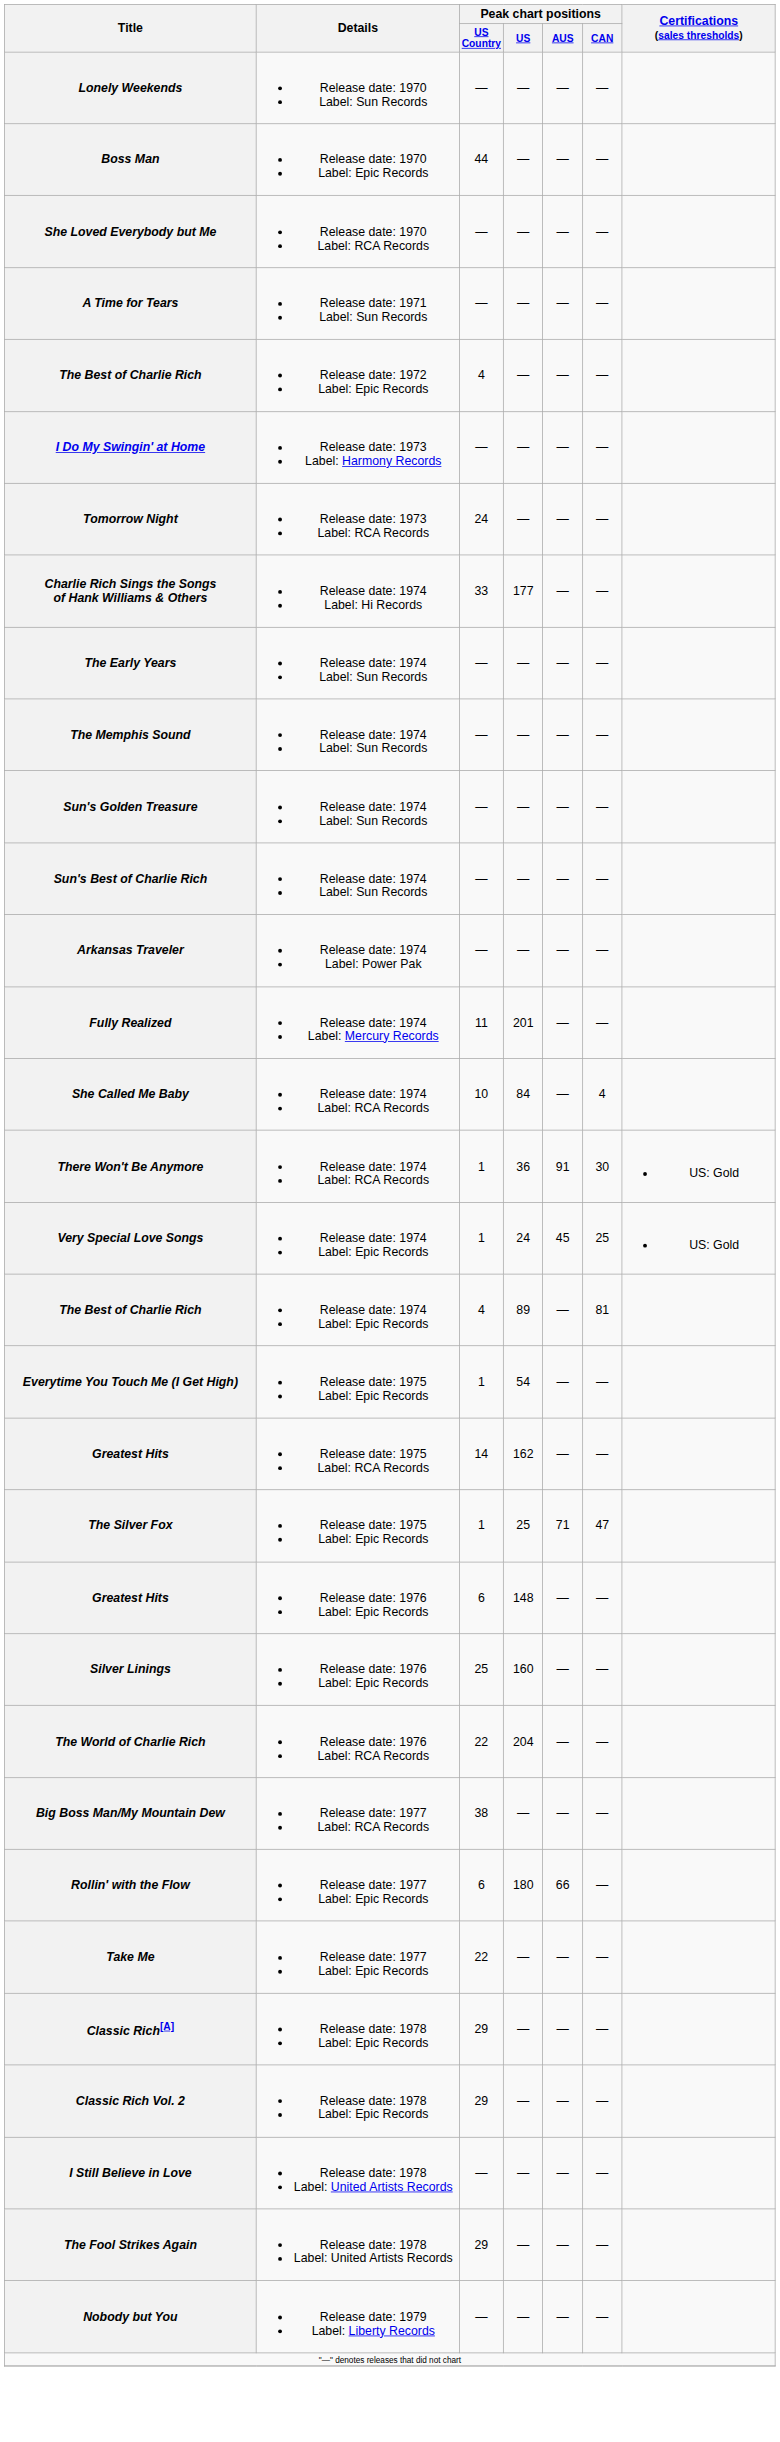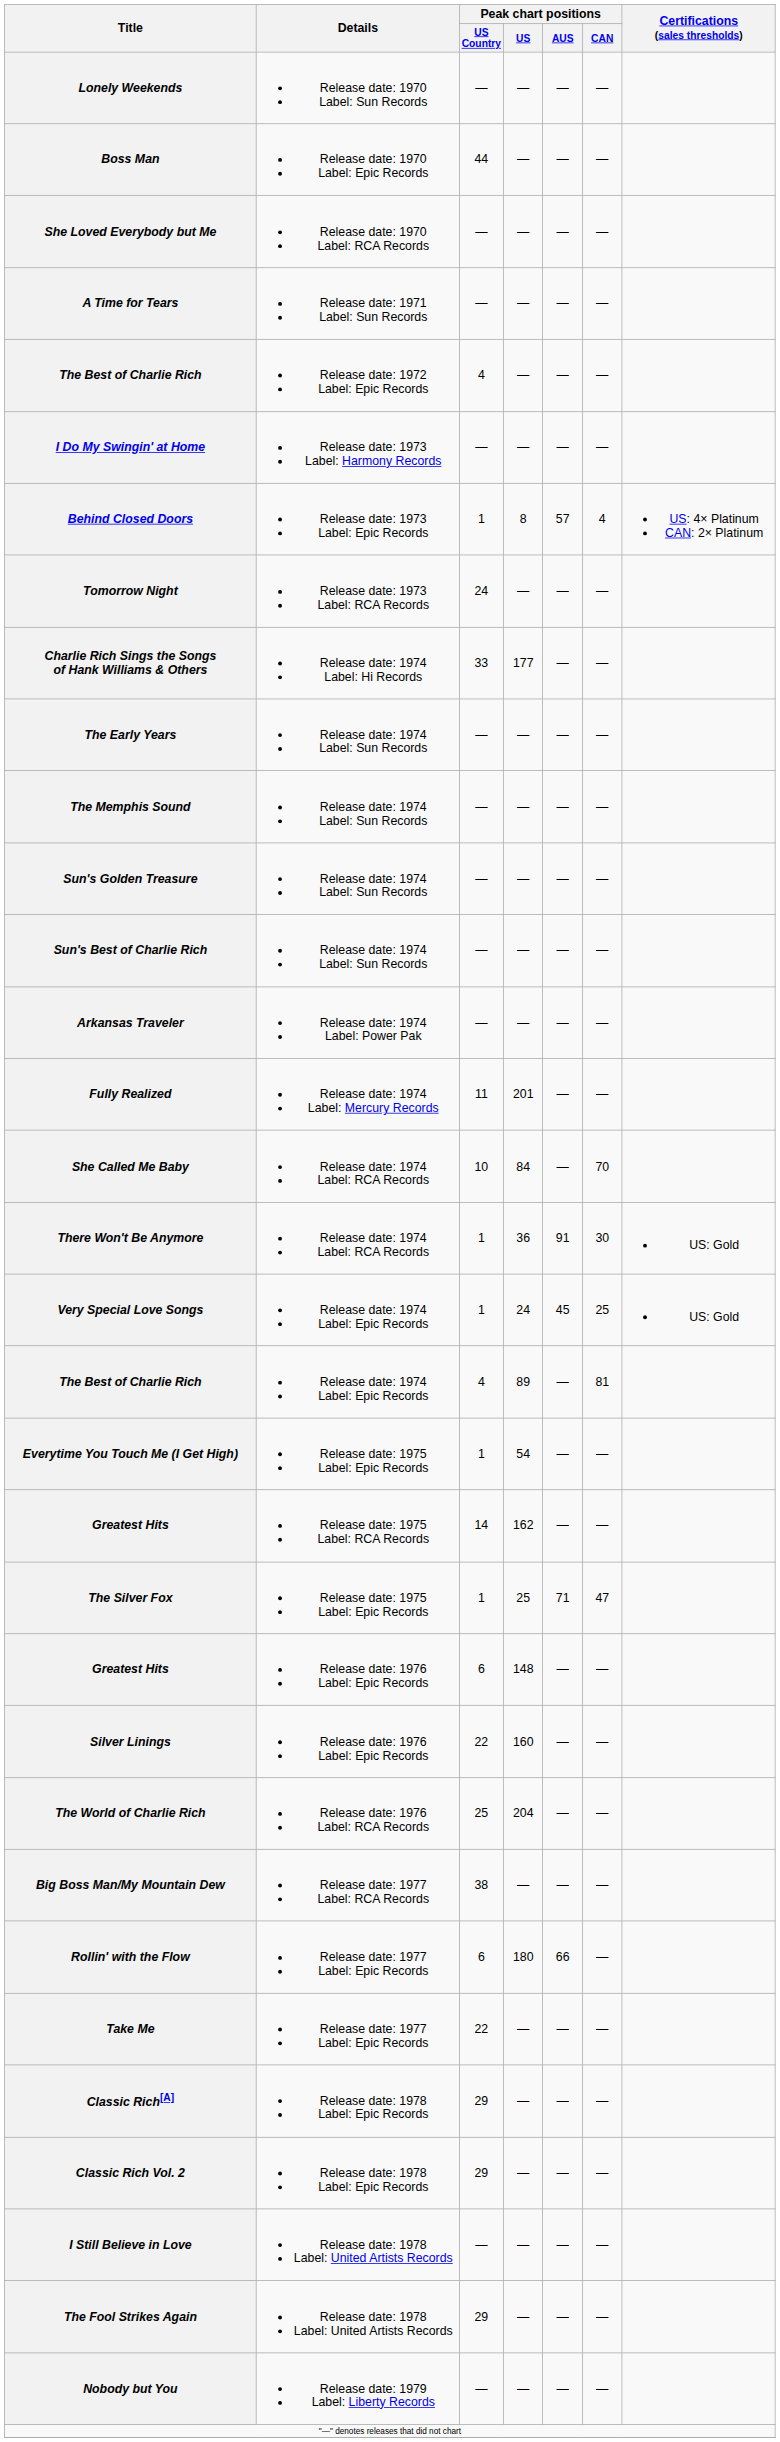 <table class="wikitable plainrowheaders" style="text-align:center;">
 <tr>
 <th rowspan="2" style="width:20em;">Title</th>
 <th rowspan="2" style="width:16em;">Details</th>
 <th colspan="4">Peak chart positions</th>
 <th rowspan="2" style="width:12em;"><a href='#'>Certifications</a><br><small>(<a href='#'>sales thresholds</a>)</small></th>
 </tr>
 <tr style="font-size:smaller;">
 <th width="45"><a href='#'>US Country</a></th>
 <th width="45"><a href='#'>US</a></th>
 <th width="45"><a href='#'>AUS</a></th>
 <th width="45"><a href='#'>CAN</a></th>
 </tr>
 <tr>
 <th scope="row"><em>Lonely Weekends</em></th>
 <td><br><ul><li>Release date: 1970</li><li>Label: Sun Records</li></ul></td>
 <td>—</td>
 <td>—</td>
 <td>—</td>
 <td>—</td>
 <td></td>
 </tr>
 <tr>
 <th scope="row"><em>Boss Man</em></th>
 <td><br><ul><li>Release date: 1970</li><li>Label: Epic Records</li></ul></td>
 <td>44</td>
 <td>—</td>
 <td>—</td>
 <td>—</td>
 <td></td>
 </tr>
 <tr>
 <th scope="row"><em>She Loved Everybody but Me</em></th>
 <td><br><ul><li>Release date: 1970</li><li>Label: RCA Records</li></ul></td>
 <td>—</td>
 <td>—</td>
 <td>—</td>
 <td>—</td>
 <td></td>
 </tr>
 <tr>
 <th scope="row"><em>A Time for Tears</em></th>
 <td><br><ul><li>Release date: 1971</li><li>Label: Sun Records</li></ul></td>
 <td>—</td>
 <td>—</td>
 <td>—</td>
 <td>—</td>
 <td></td>
 </tr>
 <tr>
 <th scope="row"><em>The Best of Charlie Rich</em></th>
 <td><br><ul><li>Release date: 1972</li><li>Label: Epic Records</li></ul></td>
 <td>4</td>
 <td>—</td>
 <td>—</td>
 <td>—</td>
 <td></td>
 </tr>
 <tr>
 <th scope="row"><em><a href='#'>I Do My Swingin' at Home</a></em></th>
 <td><br><ul><li>Release date: 1973</li><li>Label: <a href='#'>Harmony Records</a></li></ul></td>
 <td>—</td>
 <td>—</td>
 <td>—</td>
 <td>—</td>
 <td></td>
+</tr>
+<tr>
+<th scope="row"><em><a href='#'>Behind Closed Doors</a></em></th>
+<td><br><ul><li>Release date: 1973</li><li>Label: Epic Records</li></ul></td>
+<td>1</td>
+<td>8</td>
+<td>57</td>
+<td>4</td>
+<td><br><ul><li><a href='#'>US</a>: 4× Platinum</li><li><a href='#'>CAN</a>: 2× Platinum</li></ul></td>
 </tr>
 <tr>
 <th scope="row"><em>Tomorrow Night</em></th>
 <td><br><ul><li>Release date: 1973</li><li>Label: RCA Records</li></ul></td>
 <td>24</td>
 <td>—</td>
 <td>—</td>
 <td>—</td>
 <td></td>
 </tr>
 <tr>
 <th scope="row"><em>Charlie Rich Sings the Songs<br>of Hank Williams & Others</em></th>
 <td><br><ul><li>Release date: 1974</li><li>Label: Hi Records</li></ul></td>
 <td>33</td>
 <td>177</td>
 <td>—</td>
 <td>—</td>
 <td></td>
 </tr>
 <tr>
 <th scope="row"><em>The Early Years</em></th>
 <td><br><ul><li>Release date: 1974</li><li>Label: Sun Records</li></ul></td>
 <td>—</td>
 <td>—</td>
 <td>—</td>
 <td>—</td>
 <td></td>
 </tr>
 <tr>
 <th scope="row"><em>The Memphis Sound</em></th>
 <td><br><ul><li>Release date: 1974</li><li>Label: Sun Records</li></ul></td>
 <td>—</td>
 <td>—</td>
 <td>—</td>
 <td>—</td>
 <td></td>
 </tr>
 <tr>
 <th scope="row"><em>Sun's Golden Treasure</em></th>
 <td><br><ul><li>Release date: 1974</li><li>Label: Sun Records</li></ul></td>
 <td>—</td>
 <td>—</td>
 <td>—</td>
 <td>—</td>
 <td></td>
 </tr>
 <tr>
 <th scope="row"><em>Sun's Best of Charlie Rich</em></th>
 <td><br><ul><li>Release date: 1974</li><li>Label: Sun Records</li></ul></td>
 <td>—</td>
 <td>—</td>
 <td>—</td>
 <td>—</td>
 <td></td>
 </tr>
 <tr>
 <th scope="row"><em>Arkansas Traveler</em></th>
 <td><br><ul><li>Release date: 1974</li><li>Label: Power Pak</li></ul></td>
 <td>—</td>
 <td>—</td>
 <td>—</td>
 <td>—</td>
 <td></td>
 </tr>
 <tr>
 <th scope="row"><em>Fully Realized</em></th>
 <td><br><ul><li>Release date: 1974</li><li>Label: <a href='#'>Mercury Records</a></li></ul></td>
 <td>11</td>
 <td>201</td>
 <td>—</td>
 <td>—</td>
 <td></td>
 </tr>
 <tr>
 <th scope="row"><em>She Called Me Baby</em></th>
 <td><br><ul><li>Release date: 1974</li><li>Label: RCA Records</li></ul></td>
 <td>10</td>
 <td>84</td>
 <td>—</td>
-<td>4</td>
+<td>70</td>
 <td></td>
 </tr>
 <tr>
 <th scope="row"><em>There Won't Be Anymore</em></th>
 <td><br><ul><li>Release date: 1974</li><li>Label: RCA Records</li></ul></td>
 <td>1</td>
 <td>36</td>
 <td>91</td>
 <td>30</td>
 <td><br><ul><li>US: Gold</li></ul></td>
 </tr>
 <tr>
 <th scope="row"><em>Very Special Love Songs</em></th>
 <td><br><ul><li>Release date: 1974</li><li>Label: Epic Records</li></ul></td>
 <td>1</td>
 <td>24</td>
 <td>45</td>
 <td>25</td>
 <td><br><ul><li>US: Gold</li></ul></td>
 </tr>
 <tr>
 <th scope="row"><em>The Best of Charlie Rich</em></th>
 <td><br><ul><li>Release date: 1974</li><li>Label: Epic Records</li></ul></td>
 <td>4</td>
 <td>89</td>
 <td>—</td>
 <td>81</td>
 <td></td>
 </tr>
 <tr>
 <th scope="row"><em>Everytime You Touch Me (I Get High)</em></th>
 <td><br><ul><li>Release date: 1975</li><li>Label: Epic Records</li></ul></td>
 <td>1</td>
 <td>54</td>
 <td>—</td>
 <td>—</td>
 <td></td>
 </tr>
 <tr>
 <th scope="row"><em>Greatest Hits</em></th>
 <td><br><ul><li>Release date: 1975</li><li>Label: RCA Records</li></ul></td>
 <td>14</td>
 <td>162</td>
 <td>—</td>
 <td>—</td>
 <td></td>
 </tr>
 <tr>
 <th scope="row"><em>The Silver Fox</em></th>
 <td><br><ul><li>Release date: 1975</li><li>Label: Epic Records</li></ul></td>
 <td>1</td>
 <td>25</td>
 <td>71</td>
 <td>47</td>
 <td></td>
 </tr>
 <tr>
 <th scope="row"><em>Greatest Hits</em></th>
 <td><br><ul><li>Release date: 1976</li><li>Label: Epic Records</li></ul></td>
 <td>6</td>
 <td>148</td>
 <td>—</td>
 <td>—</td>
 <td></td>
 </tr>
 <tr>
 <th scope="row"><em>Silver Linings</em></th>
 <td><br><ul><li>Release date: 1976</li><li>Label: Epic Records</li></ul></td>
-<td>25</td>
+<td>22</td>
 <td>160</td>
 <td>—</td>
 <td>—</td>
 <td></td>
 </tr>
 <tr>
 <th scope="row"><em>The World of Charlie Rich</em></th>
 <td><br><ul><li>Release date: 1976</li><li>Label: RCA Records</li></ul></td>
-<td>22</td>
+<td>25</td>
 <td>204</td>
 <td>—</td>
 <td>—</td>
 <td></td>
 </tr>
 <tr>
 <th scope="row"><em>Big Boss Man/My Mountain Dew</em></th>
 <td><br><ul><li>Release date: 1977</li><li>Label: RCA Records</li></ul></td>
 <td>38</td>
 <td>—</td>
 <td>—</td>
 <td>—</td>
 <td></td>
 </tr>
 <tr>
 <th scope="row"><em>Rollin' with the Flow</em></th>
 <td><br><ul><li>Release date: 1977</li><li>Label: Epic Records</li></ul></td>
 <td>6</td>
 <td>180</td>
 <td>66</td>
 <td>—</td>
 <td></td>
 </tr>
 <tr>
 <th scope="row"><em>Take Me</em></th>
 <td><br><ul><li>Release date: 1977</li><li>Label: Epic Records</li></ul></td>
 <td>22</td>
 <td>—</td>
 <td>—</td>
 <td>—</td>
 <td></td>
 </tr>
 <tr>
 <th scope="row"><em>Classic Rich</em><sup><a href='#'><strong>[A]</strong></a></sup></th>
 <td><br><ul><li>Release date: 1978</li><li>Label: Epic Records</li></ul></td>
 <td>29</td>
 <td>—</td>
 <td>—</td>
 <td>—</td>
 <td></td>
 </tr>
 <tr>
 <th scope="row"><em>Classic Rich Vol. 2</em></th>
 <td><br><ul><li>Release date: 1978</li><li>Label: Epic Records</li></ul></td>
 <td>29</td>
 <td>—</td>
 <td>—</td>
 <td>—</td>
 <td></td>
 </tr>
 <tr>
 <th scope="row"><em>I Still Believe in Love</em></th>
 <td><br><ul><li>Release date: 1978</li><li>Label: <a href='#'>United Artists Records</a></li></ul></td>
 <td>—</td>
 <td>—</td>
 <td>—</td>
 <td>—</td>
 <td></td>
 </tr>
 <tr>
 <th scope="row"><em>The Fool Strikes Again</em></th>
 <td><br><ul><li>Release date: 1978</li><li>Label: United Artists Records</li></ul></td>
 <td>29</td>
 <td>—</td>
 <td>—</td>
 <td>—</td>
 <td></td>
 </tr>
 <tr>
 <th scope="row"><em>Nobody but You</em></th>
 <td><br><ul><li>Release date: 1979</li><li>Label: <a href='#'>Liberty Records</a></li></ul></td>
 <td>—</td>
 <td>—</td>
 <td>—</td>
 <td>—</td>
 <td></td>
 </tr>
 <tr>
 <td colspan="7" style="font-size:8pt">"—" denotes releases that did not chart</td>
 </tr>
 <tr>
 </tr>
 </table>
